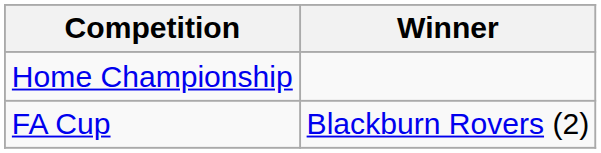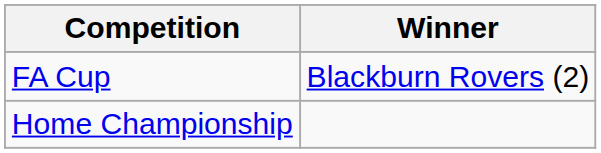 <table class="wikitable">
 <tr>
 <th>Competition</th>
 <th>Winner</th>
 </tr>
 <tr>
+<td><a href='#'>FA Cup</a></td>
+<td><a href='#'>Blackburn Rovers</a> (2)</td>
+</tr>
+<tr>
 <td><a href='#'>Home Championship</a></td>
 <td></td>
 </tr>
-<tr>
-<td><a href='#'>FA Cup</a></td>
-<td><a href='#'>Blackburn Rovers</a> (2)</td>
-</tr>
 </table>
